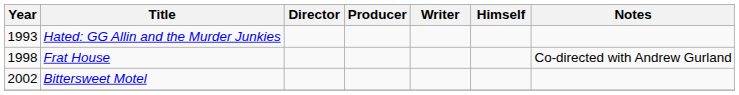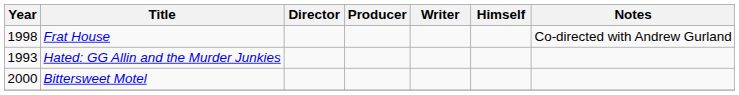 <table class="wikitable">
 <tr>
 <th>Year</th>
 <th>Title</th>
 <th width="65">Director</th>
 <th width="65">Producer</th>
 <th width="65">Writer</th>
 <th width="65">Himself</th>
 <th>Notes</th>
 </tr>
 <tr>
+<td>1998</td>
+<td><em><a href='#'>Frat House</a></em></td>
+<td></td>
+<td></td>
+<td></td>
+<td></td>
+<td>Co-directed with Andrew Gurland</td>
+</tr>
+<tr>
 <td>1993</td>
 <td><em><a href='#'>Hated: GG Allin and the Murder Junkies</a></em></td>
 <td></td>
 <td></td>
 <td></td>
 <td></td>
 <td></td>
 </tr>
 <tr>
-<td>1998</td>
-<td><em><a href='#'>Frat House</a></em></td>
-<td></td>
-<td></td>
-<td></td>
-<td></td>
-<td>Co-directed with Andrew Gurland</td>
-</tr>
-<tr>
-<td>2002</td>
+<td>2000</td>
 <td><em><a href='#'>Bittersweet Motel</a></em></td>
 <td></td>
 <td></td>
 <td></td>
 <td></td>
 <td></td>
 </tr>
 <tr>
 </tr>
 </table>
